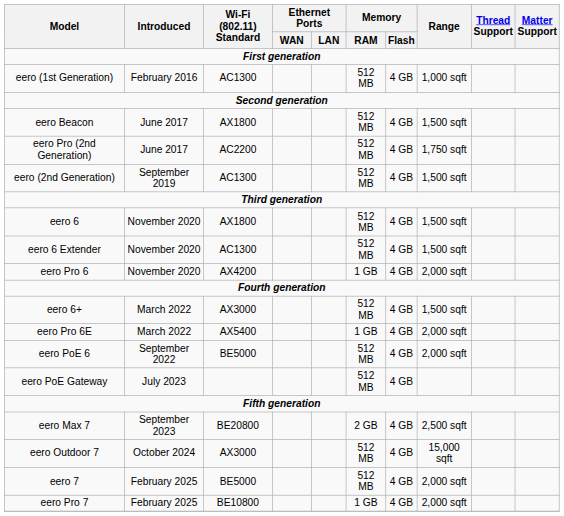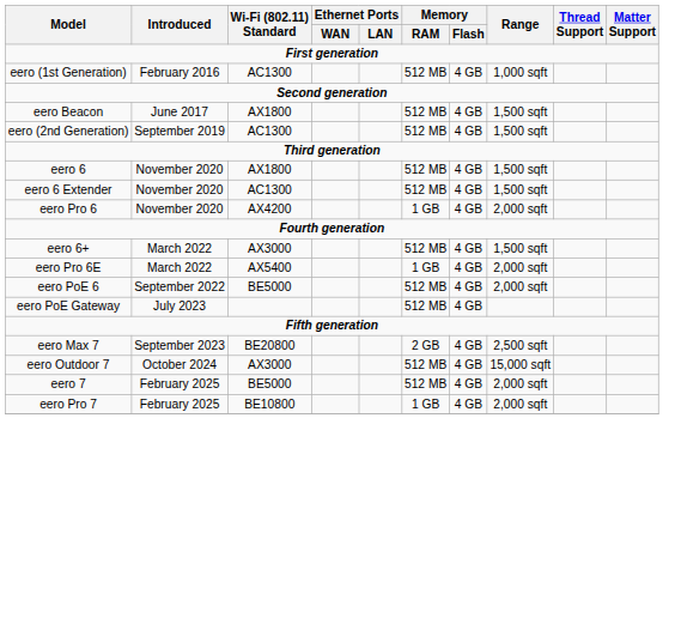 <table class="wikitable" style="text-align:center;">
 <tr style="background:#eee;">
 <th rowspan="2">Model</th>
 <th rowspan="2">Introduced</th>
 <th rowspan="2">Wi-Fi (802.11)<br>Standard</th>
 <th colspan="2">Ethernet Ports</th>
 <th colspan="2">Memory</th>
 <th rowspan="2">Range</th>
 <th rowspan="2"><a href='#'>Thread</a><br>Support</th>
 <th rowspan="2"><a href='#'>Matter</a><br>Support</th>
 </tr>
 <tr>
 <th>WAN</th>
 <th>LAN</th>
 <th>RAM</th>
 <th>Flash</th>
 </tr>
 <tr>
 <td colspan="10"><strong><em>First generation</em></strong></td>
 </tr>
 <tr>
 <td>eero (1st Generation)</td>
 <td>February 2016</td>
 <td>AC1300</td>
 <td></td>
 <td></td>
 <td>512 MB</td>
 <td>4 GB</td>
 <td>1,000 sqft</td>
 <td></td>
 <td></td>
 </tr>
 <tr>
 <td colspan="10"><strong><em>Second generation</em></strong></td>
 </tr>
 <tr>
 <td>eero Beacon</td>
 <td>June 2017</td>
 <td>AX1800</td>
 <td></td>
 <td></td>
 <td>512 MB</td>
 <td>4 GB</td>
 <td>1,500 sqft</td>
-<td></td>
-<td></td>
-</tr>
-<tr>
-<td>eero Pro (2nd Generation)</td>
-<td>June 2017</td>
-<td>AC2200</td>
-<td></td>
-<td></td>
-<td>512 MB</td>
-<td>4 GB</td>
-<td>1,750 sqft</td>
 <td></td>
 <td></td>
 </tr>
 <tr>
 <td>eero (2nd Generation)</td>
 <td>September 2019</td>
 <td>AC1300</td>
 <td></td>
 <td></td>
 <td>512 MB</td>
 <td>4 GB</td>
 <td>1,500 sqft</td>
 <td></td>
 <td></td>
 </tr>
 <tr>
 <td colspan="10"><strong><em>Third generation</em></strong></td>
 </tr>
 <tr>
 <td>eero 6</td>
 <td>November 2020</td>
 <td>AX1800</td>
 <td></td>
 <td></td>
 <td>512 MB</td>
 <td>4 GB</td>
 <td>1,500 sqft</td>
 <td></td>
 <td></td>
 </tr>
 <tr>
 <td>eero 6 Extender</td>
 <td>November 2020</td>
 <td>AC1300</td>
 <td></td>
 <td></td>
 <td>512 MB</td>
 <td>4 GB</td>
 <td>1,500 sqft</td>
 <td></td>
 <td></td>
 </tr>
 <tr>
 <td>eero Pro 6</td>
 <td>November 2020</td>
 <td>AX4200</td>
 <td></td>
 <td></td>
 <td>1 GB</td>
 <td>4 GB</td>
 <td>2,000 sqft</td>
 <td></td>
 <td></td>
 </tr>
 <tr>
 <td colspan="10"><strong><em>Fourth generation</em></strong></td>
 </tr>
 <tr>
 <td>eero 6+</td>
 <td>March 2022</td>
 <td>AX3000</td>
 <td></td>
 <td></td>
 <td>512 MB</td>
 <td>4 GB</td>
 <td>1,500 sqft</td>
 <td></td>
 <td></td>
 </tr>
 <tr>
 <td>eero Pro 6E</td>
 <td>March 2022</td>
 <td>AX5400</td>
 <td></td>
 <td></td>
 <td>1 GB</td>
 <td>4 GB</td>
 <td>2,000 sqft</td>
 <td></td>
 <td></td>
 </tr>
 <tr>
 <td>eero PoE 6</td>
 <td>September 2022</td>
 <td>BE5000</td>
 <td></td>
 <td></td>
 <td>512 MB</td>
 <td>4 GB</td>
 <td>2,000 sqft</td>
 <td></td>
 <td></td>
 </tr>
 <tr>
 <td>eero PoE Gateway</td>
 <td>July 2023</td>
 <td></td>
 <td></td>
 <td></td>
 <td>512 MB</td>
 <td>4 GB</td>
 <td></td>
 <td></td>
 <td></td>
 </tr>
 <tr>
 <td colspan="10"><strong><em>Fifth generation</em></strong></td>
 </tr>
 <tr>
 <td>eero Max 7</td>
 <td>September 2023</td>
 <td>BE20800</td>
 <td></td>
 <td></td>
 <td>2 GB</td>
 <td>4 GB</td>
 <td>2,500 sqft</td>
 <td></td>
 <td></td>
 </tr>
 <tr>
 <td>eero Outdoor 7</td>
 <td>October 2024</td>
 <td>AX3000</td>
 <td></td>
 <td></td>
 <td>512 MB</td>
 <td>4 GB</td>
 <td>15,000 sqft</td>
 <td></td>
 <td></td>
 </tr>
 <tr>
 <td>eero 7</td>
 <td>February 2025</td>
 <td>BE5000</td>
 <td></td>
 <td></td>
 <td>512 MB</td>
 <td>4 GB</td>
 <td>2,000 sqft</td>
 <td></td>
 <td></td>
 </tr>
 <tr>
 <td>eero Pro 7</td>
 <td>February 2025</td>
 <td>BE10800</td>
 <td></td>
 <td></td>
 <td>1 GB</td>
 <td>4 GB</td>
 <td>2,000 sqft</td>
 <td></td>
 <td></td>
 </tr>
 <tr>
 </tr>
 </table>
